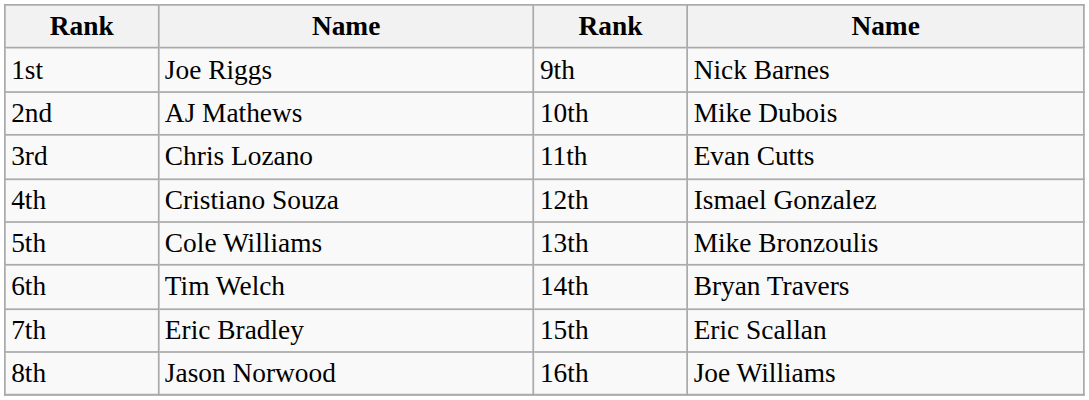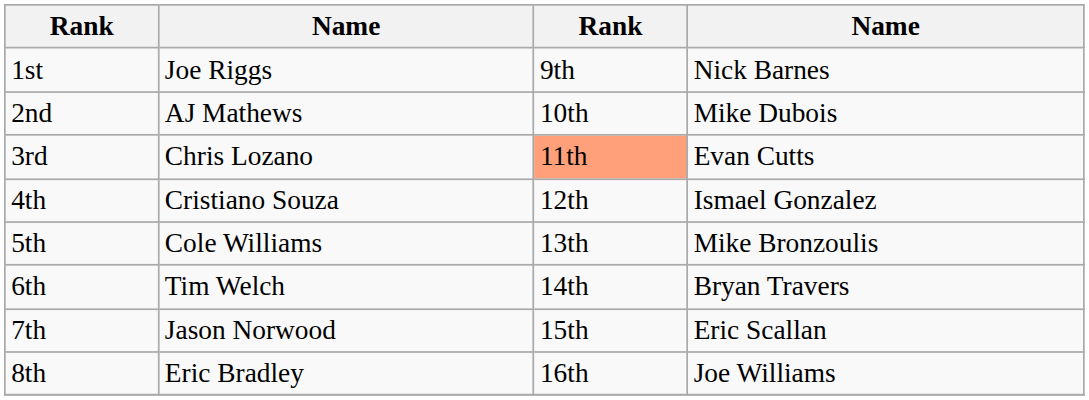 <table class="wikitable" width=50%>
 <tr>
 <th>Rank</th>
 <th>Name</th>
 <th>Rank</th>
 <th>Name</th>
 </tr>
 <tr>
 <td>1st</td>
 <td> Joe Riggs</td>
 <td>9th</td>
 <td> Nick Barnes</td>
 </tr>
 <tr>
 <td>2nd</td>
 <td> AJ Mathews</td>
 <td>10th</td>
 <td> Mike Dubois</td>
 </tr>
 <tr>
 <td>3rd</td>
 <td> Chris Lozano</td>
-<td>11th</td>
+<td style="background: lightsalmon;">11th</td>
 <td> Evan Cutts</td>
 </tr>
 <tr>
 <td>4th</td>
 <td> Cristiano Souza</td>
 <td>12th</td>
 <td> Ismael Gonzalez</td>
 </tr>
 <tr>
 <td>5th</td>
 <td> Cole Williams</td>
 <td>13th</td>
 <td> Mike Bronzoulis</td>
 </tr>
 <tr>
 <td>6th</td>
 <td> Tim Welch</td>
 <td>14th</td>
 <td> Bryan Travers</td>
 </tr>
 <tr>
 <td>7th</td>
-<td> Eric Bradley</td>
+<td> Jason Norwood</td>
 <td>15th</td>
 <td> Eric Scallan</td>
 </tr>
 <tr>
 <td>8th</td>
-<td> Jason Norwood</td>
+<td> Eric Bradley</td>
 <td>16th</td>
 <td> Joe Williams</td>
 </tr>
 <tr>
 </tr>
 </table>
